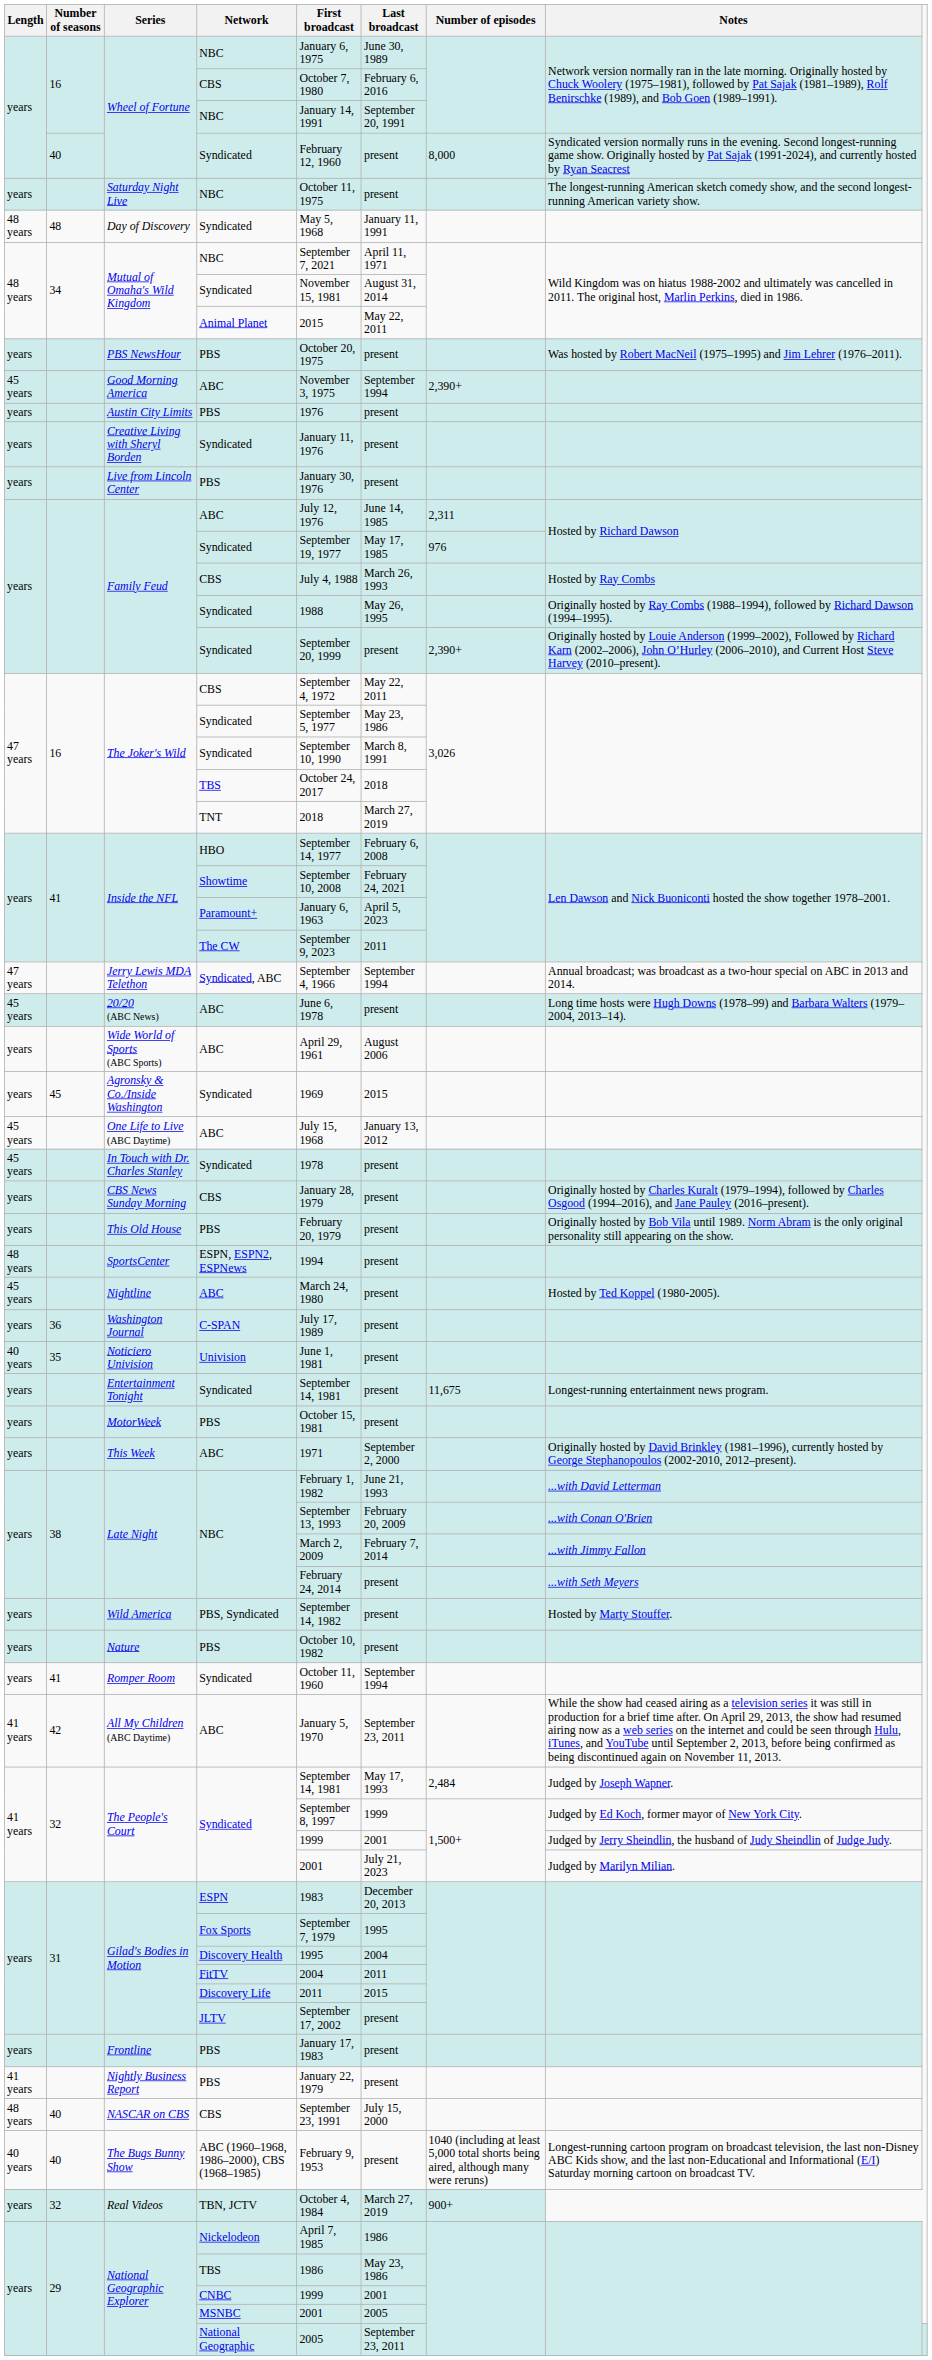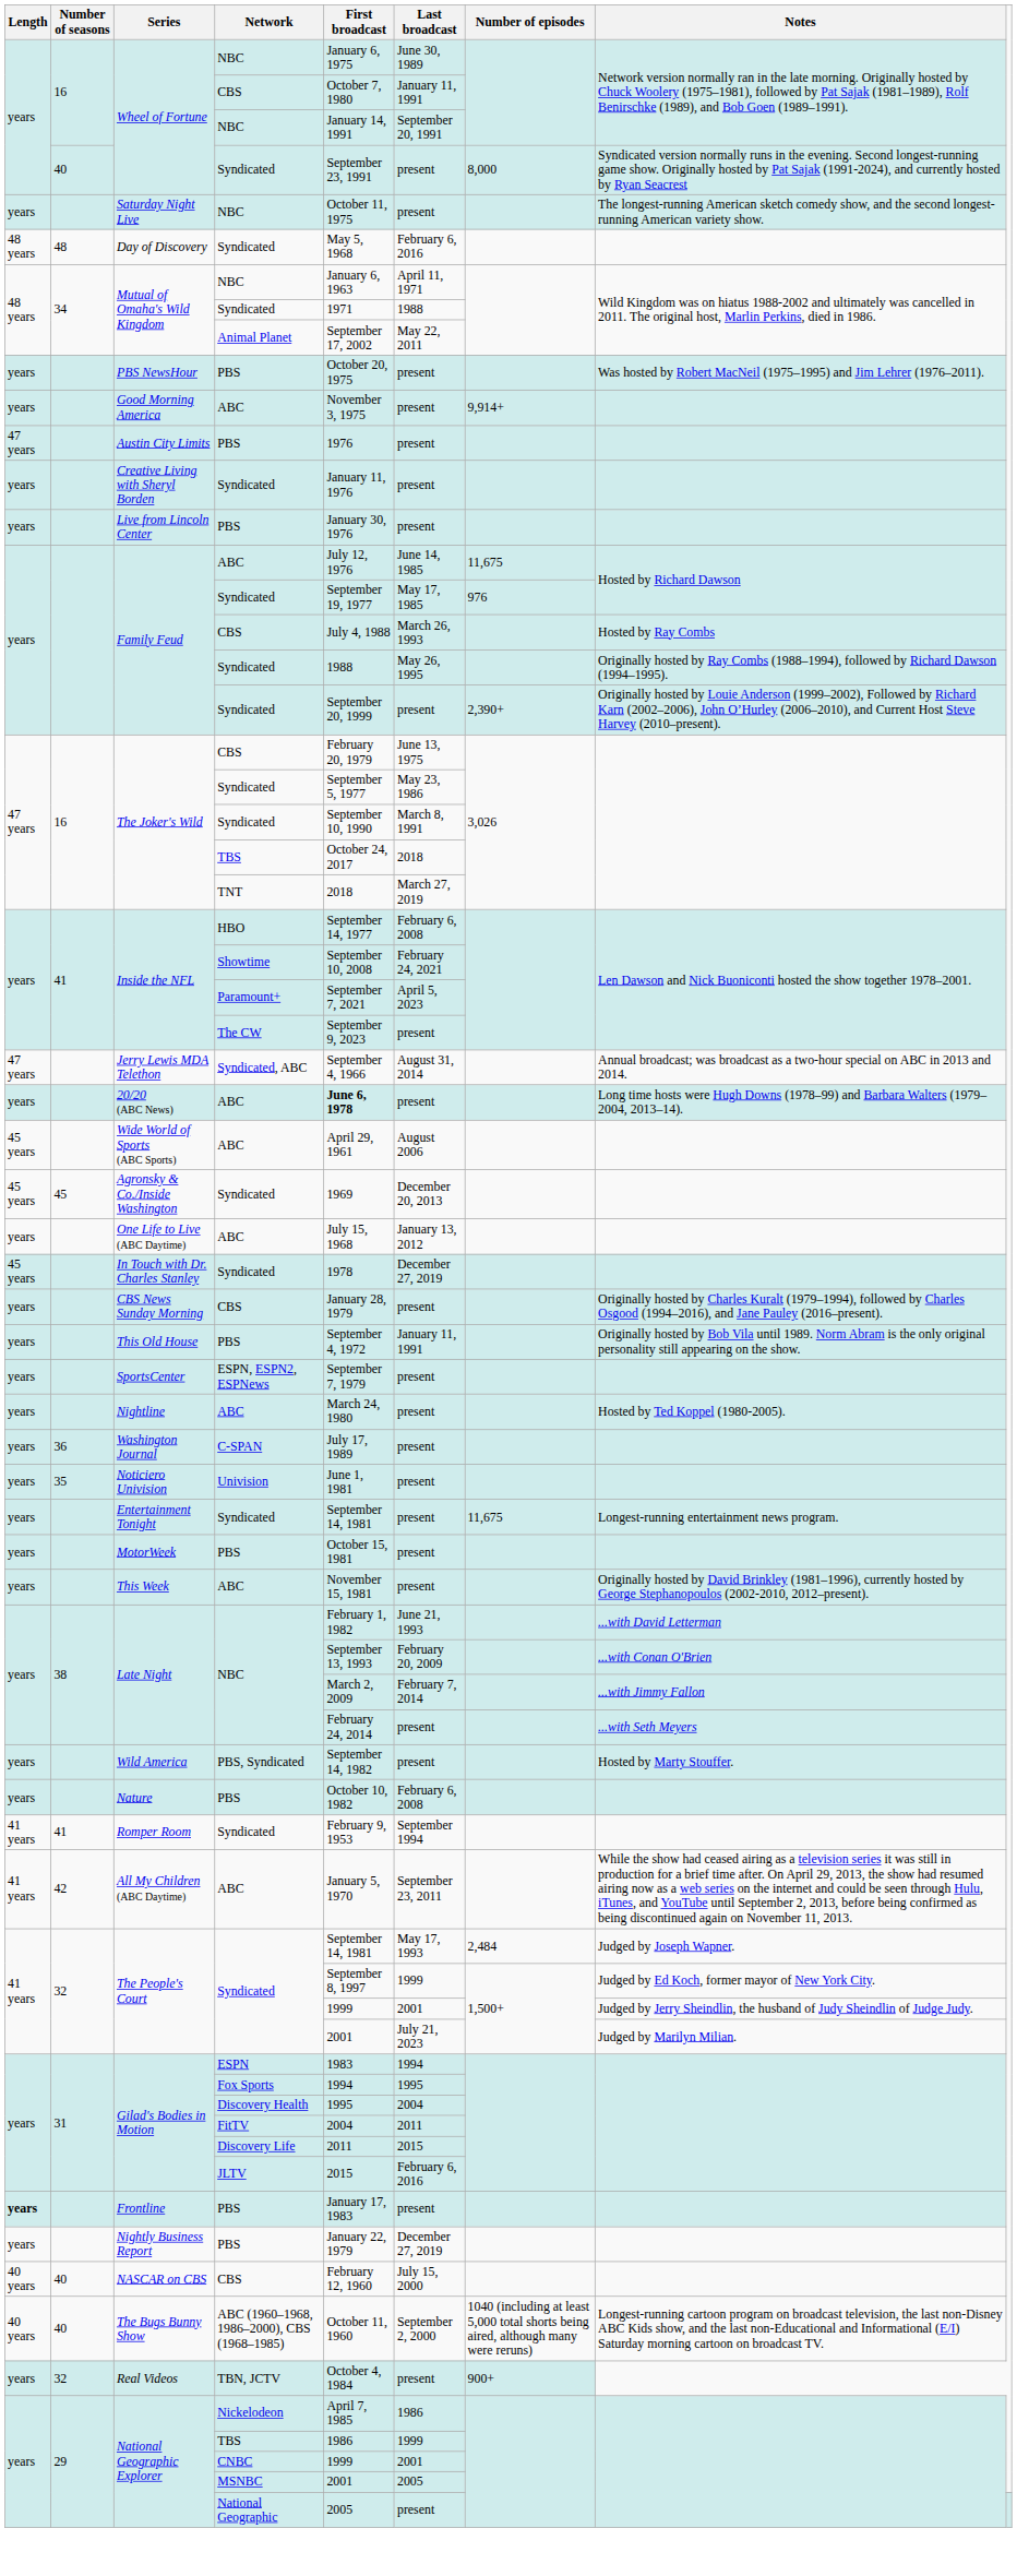 <table class="wikitable sortable">
 <tr>
 <th>Length</th>
 <th>Number of seasons</th>
 <th>Series</th>
 <th>Network</th>
 <th>First broadcast</th>
 <th>Last broadcast</th>
 <th data-sort- type="number">Number of episodes</th>
 <th class="unsortable">Notes</th>
 </tr>
 <tr style="background:#cfecec;">
 <td rowspan="4"> years</td>
 <td rowspan="3">16</td>
 <td rowspan="4"><em><a href='#'>Wheel of Fortune</a></em></td>
 <td>NBC</td>
 <td>January 6, 1975</td>
 <td>June 30, 1989</td>
 <td rowspan="3"></td>
 <td rowspan="3">Network version normally ran in the late morning. Originally hosted by <a href='#'>Chuck Woolery</a> (1975–1981), followed by <a href='#'>Pat Sajak</a> (1981–1989), <a href='#'>Rolf Benirschke</a> (1989), and <a href='#'>Bob Goen</a> (1989–1991).</td>
 </tr>
 <tr style="background:#cfecec;">
 <td>CBS</td>
 <td>October 7, 1980</td>
-<td>February 6, 2016</td>
+<td>January 11, 1991</td>
 </tr>
 <tr style="background:#cfecec;">
 <td>NBC</td>
 <td>January 14, 1991</td>
 <td>September 20, 1991</td>
 </tr>
 <tr style="background:#cfecec;">
 <td>40</td>
 <td>Syndicated</td>
-<td>February 12, 1960</td>
+<td>September 23, 1991</td>
 <td>present</td>
 <td>8,000</td>
 <td>Syndicated version normally runs in the evening. Second longest-running game show. Originally hosted by <a href='#'>Pat Sajak</a> (1991-2024), and currently hosted by <a href='#'>Ryan Seacrest</a></td>
 </tr>
 <tr style="background:#cfecec;">
 <td> years</td>
 <td></td>
 <td><em><a href='#'>Saturday Night Live</a></em></td>
 <td>NBC</td>
 <td>October 11, 1975</td>
 <td>present</td>
 <td></td>
 <td>The longest-running American sketch comedy show, and the second longest-running American variety show.</td>
 </tr>
 <tr>
 <td>48 years</td>
 <td>48</td>
 <td><em>Day of Discovery</em></td>
 <td>Syndicated</td>
 <td>May 5, 1968</td>
-<td>January 11, 1991</td>
+<td>February 6, 2016</td>
 <td></td>
 <td></td>
 </tr>
 <tr>
 <td rowspan="3">48 years</td>
 <td rowspan="3">34</td>
 <td rowspan="3"><em><a href='#'>Mutual of Omaha's Wild Kingdom</a></em></td>
 <td>NBC</td>
-<td>September 7, 2021</td>
+<td>January 6, 1963</td>
 <td>April 11, 1971</td>
 <td rowspan="3"></td>
 <td rowspan="3">Wild Kingdom was on hiatus 1988-2002 and ultimately was cancelled in 2011. The original host, <a href='#'>Marlin Perkins</a>, died in 1986.</td>
 </tr>
 <tr>
 <td>Syndicated</td>
-<td>November 15, 1981</td>
-<td>August 31, 2014</td>
+<td>1971</td>
+<td>1988</td>
 </tr>
 <tr>
 <td><a href='#'>Animal Planet</a></td>
-<td>2015</td>
+<td>September 17, 2002</td>
 <td>May 22, 2011</td>
 </tr>
 <tr style="background:#cfecec;">
 <td> years</td>
 <td></td>
 <td><em><a href='#'>PBS NewsHour</a></em></td>
 <td>PBS</td>
 <td>October 20, 1975</td>
 <td>present</td>
 <td></td>
 <td>Was hosted by <a href='#'>Robert MacNeil</a> (1975–1995) and <a href='#'>Jim Lehrer</a> (1976–2011).</td>
 </tr>
 <tr style="background:#cfecec;">
-<td>45 years</td>
+<td> years</td>
 <td></td>
 <td><em><a href='#'>Good Morning America</a></em></td>
 <td>ABC</td>
 <td>November 3, 1975</td>
-<td>September 1994</td>
-<td>2,390+</td>
+<td>present</td>
+<td>9,914+</td>
 <td></td>
 </tr>
 <tr style="background:#cfecec;">
-<td> years</td>
+<td>47 years</td>
 <td></td>
 <td><em><a href='#'>Austin City Limits</a></em></td>
 <td>PBS</td>
 <td>1976</td>
 <td>present</td>
 <td></td>
 <td></td>
 </tr>
 <tr style="background:#cfecec;">
 <td> years</td>
 <td></td>
 <td><em><a href='#'>Creative Living with Sheryl Borden</a></em></td>
 <td>Syndicated</td>
 <td>January 11, 1976</td>
 <td>present</td>
 <td></td>
 <td></td>
 </tr>
 <tr style="background:#cfecec;">
 <td> years</td>
 <td></td>
 <td><em><a href='#'>Live from Lincoln Center</a></em></td>
 <td>PBS</td>
 <td>January 30, 1976</td>
 <td>present</td>
 <td></td>
 <td></td>
 </tr>
 <tr style="background:#cfecec;">
 <td rowspan="5"> years</td>
 <td rowspan="5"></td>
 <td rowspan="5"><em><a href='#'>Family Feud</a></em></td>
 <td>ABC</td>
 <td>July 12, 1976</td>
 <td>June 14, 1985</td>
-<td>2,311</td>
+<td>11,675</td>
 <td rowspan="2">Hosted by <a href='#'>Richard Dawson</a></td>
 </tr>
 <tr style="background:#cfecec;">
 <td>Syndicated</td>
 <td>September 19, 1977</td>
 <td>May 17, 1985</td>
 <td>976</td>
 </tr>
 <tr style="background:#cfecec;">
 <td>CBS</td>
 <td>July 4, 1988</td>
 <td>March 26, 1993</td>
 <td></td>
 <td>Hosted by <a href='#'>Ray Combs</a></td>
 </tr>
 <tr style="background:#cfecec;">
 <td>Syndicated</td>
 <td>1988</td>
 <td>May 26, 1995</td>
 <td></td>
 <td>Originally hosted by <a href='#'>Ray Combs</a> (1988–1994), followed by <a href='#'>Richard Dawson</a> (1994–1995).</td>
 </tr>
 <tr style="background:#cfecec;">
 <td>Syndicated</td>
 <td>September 20, 1999</td>
 <td>present</td>
 <td>2,390+</td>
 <td>Originally hosted by <a href='#'>Louie Anderson</a> (1999–2002), Followed by <a href='#'>Richard Karn</a> (2002–2006), <a href='#'>John O’Hurley</a> (2006–2010), and Current Host <a href='#'>Steve Harvey</a> (2010–present).</td>
 </tr>
 <tr>
 <td rowspan="5">47 years</td>
 <td rowspan="5">16</td>
 <td rowspan="5"><em><a href='#'>The Joker's Wild</a></em></td>
 <td>CBS</td>
-<td>September 4, 1972</td>
-<td>May 22, 2011</td>
+<td>February 20, 1979</td>
+<td>June 13, 1975</td>
 <td rowspan="5">3,026</td>
 <td rowspan="5"></td>
 </tr>
 <tr>
 <td>Syndicated</td>
 <td>September 5, 1977</td>
 <td>May 23, 1986</td>
 </tr>
 <tr>
 <td>Syndicated</td>
 <td>September 10, 1990</td>
 <td>March 8, 1991</td>
 </tr>
 <tr>
 <td><a href='#'>TBS</a></td>
 <td>October 24, 2017</td>
 <td>2018</td>
 </tr>
 <tr>
 <td>TNT</td>
 <td>2018</td>
 <td>March 27, 2019</td>
 </tr>
 <tr style="background:#cfecec;">
 <td rowspan="4"> years</td>
 <td rowspan="4">41</td>
 <td rowspan="4"><em><a href='#'>Inside the NFL</a></em></td>
 <td>HBO</td>
 <td>September 14, 1977</td>
 <td>February 6, 2008</td>
 <td rowspan="4"></td>
 <td rowspan="4"><a href='#'>Len Dawson</a> and <a href='#'>Nick Buoniconti</a> hosted the show together 1978–2001.</td>
 </tr>
 <tr style="background:#cfecec;">
 <td><a href='#'>Showtime</a></td>
 <td>September 10, 2008</td>
 <td>February 24, 2021</td>
 </tr>
 <tr style="background:#cfecec;">
 <td><a href='#'>Paramount+</a></td>
-<td>January 6, 1963</td>
+<td>September 7, 2021</td>
 <td>April 5, 2023</td>
 </tr>
 <tr style="background:#cfecec;">
 <td><a href='#'>The CW</a></td>
 <td>September 9, 2023</td>
-<td>2011</td>
+<td>present</td>
 </tr>
 <tr>
 <td>47 years</td>
 <td></td>
 <td><em><a href='#'>Jerry Lewis MDA Telethon</a></em></td>
 <td><a href='#'>Syndicated</a>, ABC</td>
 <td>September 4, 1966</td>
-<td>September 1994</td>
+<td>August 31, 2014</td>
 <td></td>
 <td>Annual broadcast; was broadcast as a two-hour special on ABC in 2013 and 2014.</td>
 </tr>
 <tr style="background:#cfecec;">
-<td>45 years</td>
+<td> years</td>
 <td></td>
 <td><em><a href='#'>20/20</a></em><br><small>(ABC News)</small></td>
 <td>ABC</td>
-<td>June 6, 1978</td>
+<td><strong>June 6, 1978</strong></td>
 <td>present</td>
 <td></td>
 <td>Long time hosts were <a href='#'>Hugh Downs</a> (1978–99) and <a href='#'>Barbara Walters</a> (1979–2004, 2013–14).</td>
 </tr>
 <tr>
-<td> years</td>
+<td>45 years</td>
 <td></td>
 <td><em><a href='#'>Wide World of Sports</a></em><br><small>(ABC Sports)</small></td>
 <td>ABC</td>
 <td>April 29, 1961</td>
 <td>August 2006</td>
 <td></td>
 <td></td>
 </tr>
 <tr>
-<td> years</td>
+<td>45 years</td>
 <td>45</td>
 <td><em><a href='#'>Agronsky & Co./Inside Washington</a></em></td>
 <td>Syndicated</td>
 <td>1969</td>
-<td>2015</td>
+<td>December 20, 2013</td>
 <td></td>
 <td></td>
 </tr>
 <tr>
-<td>45 years</td>
+<td> years</td>
 <td></td>
 <td><em><a href='#'>One Life to Live</a></em><br><small>(ABC Daytime)</small></td>
 <td>ABC</td>
 <td>July 15, 1968</td>
 <td>January 13, 2012</td>
 <td></td>
 <td></td>
 </tr>
 <tr style="background:#cfecec;">
 <td>45 years</td>
 <td></td>
 <td><em><a href='#'>In Touch with Dr. Charles Stanley</a></em></td>
 <td>Syndicated</td>
 <td>1978</td>
-<td>present</td>
+<td>December 27, 2019</td>
 <td></td>
 <td></td>
 </tr>
 <tr style="background:#cfecec;">
 <td> years</td>
 <td></td>
 <td><em><a href='#'>CBS News Sunday Morning</a></em></td>
 <td>CBS</td>
 <td>January 28, 1979</td>
 <td>present</td>
 <td></td>
 <td>Originally hosted by <a href='#'>Charles Kuralt</a> (1979–1994), followed by <a href='#'>Charles Osgood</a> (1994–2016), and <a href='#'>Jane Pauley</a> (2016–present).</td>
 </tr>
 <tr style="background:#cfecec;">
 <td> years</td>
 <td></td>
 <td><em><a href='#'>This Old House</a></em></td>
 <td>PBS</td>
-<td>February 20, 1979</td>
-<td>present</td>
+<td>September 4, 1972</td>
+<td>January 11, 1991</td>
 <td></td>
 <td>Originally hosted by <a href='#'>Bob Vila</a> until 1989. <a href='#'>Norm Abram</a> is the only original personality still appearing on the show.</td>
 </tr>
 <tr style="background:#cfecec;">
-<td>48 years</td>
+<td> years</td>
 <td></td>
 <td><em><a href='#'>SportsCenter</a></em></td>
 <td>ESPN, <a href='#'>ESPN2</a>, <a href='#'>ESPNews</a></td>
-<td>1994</td>
+<td>September 7, 1979</td>
 <td>present</td>
 <td></td>
 <td></td>
 </tr>
 <tr style="background:#cfecec;">
-<td>45 years</td>
+<td> years</td>
 <td></td>
 <td><em><a href='#'>Nightline</a></em></td>
 <td><a href='#'>ABC</a></td>
 <td>March 24, 1980</td>
 <td>present</td>
 <td></td>
 <td>Hosted by <a href='#'>Ted Koppel</a> (1980-2005).</td>
 </tr>
 <tr style="background:#cfecec;">
 <td> years</td>
 <td>36</td>
 <td><em><a href='#'>Washington Journal</a></em></td>
 <td><a href='#'>C-SPAN</a></td>
 <td>July 17, 1989</td>
 <td>present</td>
 <td></td>
 <td></td>
 </tr>
 <tr style="background:#cfecec;">
-<td>40 years</td>
+<td> years</td>
 <td>35</td>
 <td><em><a href='#'>Noticiero Univision</a></em></td>
 <td><a href='#'>Univision</a></td>
 <td>June 1, 1981</td>
 <td>present</td>
 <td></td>
 <td></td>
 </tr>
 <tr style="background:#cfecec;">
 <td> years</td>
 <td></td>
 <td><em><a href='#'>Entertainment Tonight</a></em></td>
 <td>Syndicated</td>
 <td>September 14, 1981</td>
 <td>present</td>
 <td>11,675</td>
 <td>Longest-running entertainment news program.</td>
 </tr>
 <tr style="background:#cfecec;">
 <td> years</td>
 <td></td>
 <td><em><a href='#'>MotorWeek</a></em></td>
 <td>PBS</td>
 <td>October 15, 1981</td>
 <td>present</td>
 <td></td>
 <td></td>
 </tr>
 <tr style="background:#cfecec;">
 <td> years</td>
 <td></td>
 <td><em><a href='#'>This Week</a></em></td>
 <td>ABC</td>
-<td>1971</td>
-<td>September 2, 2000</td>
+<td>November 15, 1981</td>
+<td>present</td>
 <td></td>
 <td>Originally hosted by <a href='#'>David Brinkley</a> (1981–1996), currently hosted by <a href='#'>George Stephanopoulos</a> (2002-2010, 2012–present).</td>
 </tr>
 <tr style="background:#cfecec;">
 <td rowspan="4"> years</td>
 <td rowspan="4">38</td>
 <td rowspan="4"><em><a href='#'>Late Night</a></em></td>
 <td rowspan="4">NBC</td>
 <td>February 1, 1982</td>
 <td>June 21, 1993</td>
 <td></td>
 <td><em><a href='#'>...with David Letterman</a></em></td>
 </tr>
 <tr style="background:#cfecec;">
 <td>September 13, 1993</td>
 <td>February 20, 2009</td>
 <td></td>
 <td><em><a href='#'>...with Conan O'Brien</a></em></td>
 </tr>
 <tr style="background:#cfecec;">
 <td>March 2, 2009</td>
 <td>February 7, 2014</td>
 <td></td>
 <td><em><a href='#'>...with Jimmy Fallon</a></em></td>
 </tr>
 <tr style="background:#cfecec;">
 <td>February 24, 2014</td>
 <td>present</td>
 <td></td>
 <td><em><a href='#'>...with Seth Meyers</a></em></td>
 </tr>
 <tr style="background:#cfecec;">
 <td> years</td>
 <td></td>
 <td><em><a href='#'>Wild America</a></em></td>
 <td>PBS, Syndicated</td>
 <td>September 14, 1982</td>
 <td>present</td>
 <td></td>
 <td>Hosted by <a href='#'>Marty Stouffer</a>.</td>
 </tr>
 <tr style="background:#cfecec;">
 <td> years</td>
 <td></td>
 <td><em><a href='#'>Nature</a></em></td>
 <td>PBS</td>
 <td>October 10, 1982</td>
-<td>present</td>
+<td>February 6, 2008</td>
 <td></td>
 <td></td>
 </tr>
 <tr>
-<td> years</td>
+<td>41 years</td>
 <td>41</td>
 <td><em><a href='#'>Romper Room</a></em></td>
 <td>Syndicated</td>
-<td>October 11, 1960</td>
+<td>February 9, 1953</td>
 <td>September 1994</td>
 <td></td>
 <td></td>
 </tr>
 <tr>
 <td>41 years</td>
 <td>42</td>
 <td><em><a href='#'>All My Children</a></em><br><small>(ABC Daytime)</small></td>
 <td>ABC</td>
 <td>January 5, 1970</td>
 <td>September 23, 2011</td>
 <td></td>
 <td>While the show had ceased airing as a <a href='#'>television series</a> it was still in production for a brief time after. On April 29, 2013, the show had resumed airing now as a <a href='#'>web series</a> on the internet and could be seen through <a href='#'>Hulu</a>, <a href='#'>iTunes</a>, and <a href='#'>YouTube</a> until September 2, 2013, before being confirmed as being discontinued again on November 11, 2013.</td>
 </tr>
 <tr>
 <td rowspan="4">41 years</td>
 <td rowspan="4">32</td>
 <td rowspan="4"><em><a href='#'>The People's Court</a></em></td>
 <td rowspan="4"><a href='#'>Syndicated</a></td>
 <td>September 14, 1981</td>
 <td>May 17, 1993</td>
 <td>2,484</td>
 <td>Judged by <a href='#'>Joseph Wapner</a>.</td>
 </tr>
 <tr>
 <td>September 8, 1997</td>
 <td>1999</td>
 <td rowspan="3">1,500+</td>
 <td>Judged by <a href='#'>Ed Koch</a>, former mayor of <a href='#'>New York City</a>.</td>
 </tr>
 <tr>
 <td>1999</td>
 <td>2001</td>
 <td>Judged by <a href='#'>Jerry Sheindlin</a>, the husband of <a href='#'>Judy Sheindlin</a> of <a href='#'>Judge Judy</a>.</td>
 </tr>
 <tr>
 <td>2001</td>
 <td>July 21, 2023</td>
 <td>Judged by <a href='#'>Marilyn Milian</a>.</td>
 </tr>
 <tr style="background:#cfecec;">
 <td rowspan="6"> years</td>
 <td rowspan="6">31</td>
 <td rowspan="6"><em><a href='#'>Gilad's Bodies in Motion</a></em></td>
 <td><a href='#'>ESPN</a></td>
 <td>1983</td>
-<td>December 20, 2013</td>
+<td>1994</td>
 <td rowspan="6"></td>
 <td rowspan="6"></td>
 </tr>
 <tr style="background:#cfecec;">
 <td><a href='#'>Fox Sports</a></td>
-<td>September 7, 1979</td>
+<td>1994</td>
 <td>1995</td>
 </tr>
 <tr style="background:#cfecec;">
 <td><a href='#'>Discovery Health</a></td>
 <td>1995</td>
 <td>2004</td>
 </tr>
 <tr style="background:#cfecec;">
 <td><a href='#'>FitTV</a></td>
 <td>2004</td>
 <td>2011</td>
 </tr>
 <tr style="background:#cfecec;">
 <td><a href='#'>Discovery Life</a></td>
 <td>2011</td>
 <td>2015</td>
 </tr>
 <tr style="background:#cfecec;">
 <td><a href='#'>JLTV</a></td>
-<td>September 17, 2002</td>
-<td>present</td>
+<td>2015</td>
+<td>February 6, 2016</td>
 </tr>
 <tr style="background:#cfecec;">
-<td> years</td>
+<td><strong> years</strong></td>
 <td></td>
 <td><em><a href='#'>Frontline</a></em></td>
 <td>PBS</td>
 <td>January 17, 1983</td>
 <td>present</td>
 <td></td>
 <td></td>
 </tr>
 <tr>
-<td>41 years</td>
+<td> years</td>
 <td></td>
 <td><em><a href='#'>Nightly Business Report</a></em></td>
 <td>PBS</td>
 <td>January 22, 1979</td>
-<td>present</td>
+<td>December 27, 2019</td>
 <td></td>
 <td></td>
 </tr>
 <tr>
-<td>48 years</td>
+<td>40 years</td>
 <td>40</td>
 <td><em><a href='#'>NASCAR on CBS</a></em></td>
 <td>CBS</td>
-<td>September 23, 1991</td>
+<td>February 12, 1960</td>
 <td>July 15, 2000</td>
 <td></td>
 <td></td>
 </tr>
 <tr>
 <td>40 years</td>
 <td>40</td>
 <td><em><a href='#'>The Bugs Bunny Show</a></em></td>
 <td>ABC (1960–1968, 1986–2000), CBS (1968–1985)</td>
-<td>February 9, 1953</td>
-<td>present</td>
+<td>October 11, 1960</td>
+<td>September 2, 2000</td>
 <td>1040 (including at least 5,000 total shorts being aired, although many were reruns)</td>
 <td>Longest-running cartoon program on broadcast television, the last non-Disney ABC Kids show, and the last non-Educational and Informational (<a href='#'>E/I</a>) Saturday morning cartoon on broadcast TV.</td>
 </tr>
 <tr style="background:#cfecec;">
 <td> years</td>
 <td>32</td>
 <td><em>Real Videos</em></td>
 <td>TBN, JCTV</td>
 <td>October 4, 1984</td>
-<td>March 27, 2019</td>
+<td>present</td>
 <td>900+</td>
 </tr>
 <tr style="background:#cfecec;">
 <td rowspan="5"> years</td>
 <td rowspan="5">29</td>
 <td rowspan="5"><em><a href='#'>National Geographic Explorer</a></em></td>
 <td><a href='#'>Nickelodeon</a></td>
 <td>April 7, 1985</td>
 <td>1986</td>
 <td rowspan="5"></td>
 <td rowspan="5"></td>
 </tr>
 <tr style="background:#cfecec;">
 <td>TBS</td>
 <td>1986</td>
-<td>May 23, 1986</td>
+<td>1999</td>
 </tr>
 <tr style="background:#cfecec;">
 <td><a href='#'>CNBC</a></td>
 <td>1999</td>
 <td>2001</td>
 </tr>
 <tr style="background:#cfecec;">
 <td><a href='#'>MSNBC</a></td>
 <td>2001</td>
 <td>2005</td>
 </tr>
 <tr style="background:#cfecec;">
 <td><a href='#'>National Geographic</a></td>
 <td>2005</td>
-<td>September 23, 2011</td>
+<td>present</td>
 <td></td>
 </tr>
 </table>
